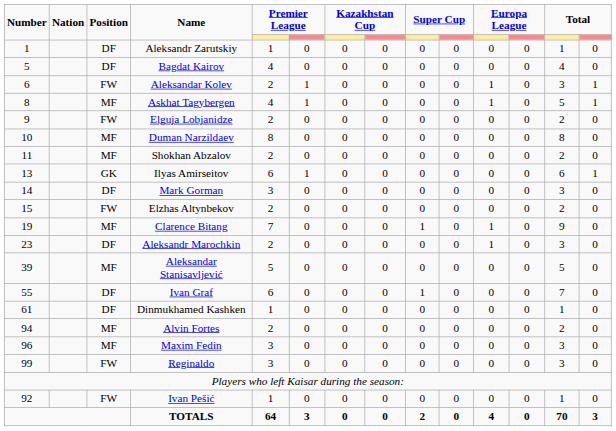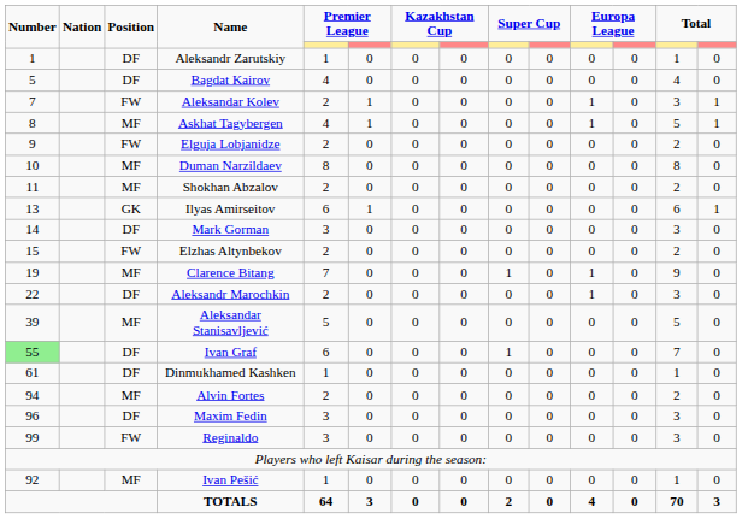 <table class="wikitable" style="text-align:center;">
 <tr>
 <td rowspan="2"  style="width:5%; text-align:center;"><strong>Number</strong></td>
 <td rowspan="2"  style="width:5%; text-align:center;"><strong>Nation</strong></td>
 <td rowspan="2"  style="width:5%; text-align:center;"><strong>Position</strong></td>
 <td rowspan="2"  style="width:20%; text-align:center;"><strong>Name</strong></td>
 <td colspan="2" style="text-align:center;"><strong><a href='#'>Premier League</a></strong></td>
 <td colspan="2" style="text-align:center;"><strong><a href='#'>Kazakhstan Cup</a></strong></td>
 <td colspan="2" style="text-align:center;"><strong><a href='#'>Super Cup</a></strong></td>
 <td colspan="2" style="text-align:center;"><strong><a href='#'>Europa League</a></strong></td>
 <td colspan="2" style="text-align:center;"><strong>Total</strong></td>
 </tr>
 <tr>
 <th style="width:60px; background:#fe9;"></th>
 <th style="width:60px; background:#ff8888;"></th>
 <th style="width:60px; background:#fe9;"></th>
 <th style="width:60px; background:#ff8888;"></th>
 <th style="width:60px; background:#fe9;"></th>
 <th style="width:60px; background:#ff8888;"></th>
 <th style="width:60px; background:#fe9;"></th>
 <th style="width:60px; background:#ff8888;"></th>
 <th style="width:60px; background:#fe9;"></th>
 <th style="width:60px; background:#ff8888;"></th>
 </tr>
 <tr>
 <td>1</td>
 <td></td>
 <td>DF</td>
 <td>Aleksandr Zarutskiy</td>
 <td>1</td>
 <td>0</td>
 <td>0</td>
 <td>0</td>
 <td>0</td>
 <td>0</td>
 <td>0</td>
 <td>0</td>
 <td>1</td>
 <td>0</td>
 </tr>
 <tr>
 <td>5</td>
 <td></td>
 <td>DF</td>
 <td><a href='#'>Bagdat Kairov</a></td>
 <td>4</td>
 <td>0</td>
 <td>0</td>
 <td>0</td>
 <td>0</td>
 <td>0</td>
 <td>0</td>
 <td>0</td>
 <td>4</td>
 <td>0</td>
 </tr>
 <tr>
-<td>6</td>
+<td>7</td>
 <td></td>
 <td>FW</td>
 <td><a href='#'>Aleksandar Kolev</a></td>
 <td>2</td>
 <td>1</td>
 <td>0</td>
 <td>0</td>
 <td>0</td>
 <td>0</td>
 <td>1</td>
 <td>0</td>
 <td>3</td>
 <td>1</td>
 </tr>
 <tr>
 <td>8</td>
 <td></td>
 <td>MF</td>
 <td><a href='#'>Askhat Tagybergen</a></td>
 <td>4</td>
 <td>1</td>
 <td>0</td>
 <td>0</td>
 <td>0</td>
 <td>0</td>
 <td>1</td>
 <td>0</td>
 <td>5</td>
 <td>1</td>
 </tr>
 <tr>
 <td>9</td>
 <td></td>
 <td>FW</td>
 <td><a href='#'>Elguja Lobjanidze</a></td>
 <td>2</td>
 <td>0</td>
 <td>0</td>
 <td>0</td>
 <td>0</td>
 <td>0</td>
 <td>0</td>
 <td>0</td>
 <td>2</td>
 <td>0</td>
 </tr>
 <tr>
 <td>10</td>
 <td></td>
 <td>MF</td>
 <td><a href='#'>Duman Narzildaev</a></td>
 <td>8</td>
 <td>0</td>
 <td>0</td>
 <td>0</td>
 <td>0</td>
 <td>0</td>
 <td>0</td>
 <td>0</td>
 <td>8</td>
 <td>0</td>
 </tr>
 <tr>
 <td>11</td>
 <td></td>
 <td>MF</td>
 <td>Shokhan Abzalov</td>
 <td>2</td>
 <td>0</td>
 <td>0</td>
 <td>0</td>
 <td>0</td>
 <td>0</td>
 <td>0</td>
 <td>0</td>
 <td>2</td>
 <td>0</td>
 </tr>
 <tr>
 <td>13</td>
 <td></td>
 <td>GK</td>
 <td>Ilyas Amirseitov</td>
 <td>6</td>
 <td>1</td>
 <td>0</td>
 <td>0</td>
 <td>0</td>
 <td>0</td>
 <td>0</td>
 <td>0</td>
 <td>6</td>
 <td>1</td>
 </tr>
 <tr>
 <td>14</td>
 <td></td>
 <td>DF</td>
 <td><a href='#'>Mark Gorman</a></td>
 <td>3</td>
 <td>0</td>
 <td>0</td>
 <td>0</td>
 <td>0</td>
 <td>0</td>
 <td>0</td>
 <td>0</td>
 <td>3</td>
 <td>0</td>
 </tr>
 <tr>
 <td>15</td>
 <td></td>
 <td>FW</td>
 <td>Elzhas Altynbekov</td>
 <td>2</td>
 <td>0</td>
 <td>0</td>
 <td>0</td>
 <td>0</td>
 <td>0</td>
 <td>0</td>
 <td>0</td>
 <td>2</td>
 <td>0</td>
 </tr>
 <tr>
 <td>19</td>
 <td></td>
 <td>MF</td>
 <td><a href='#'>Clarence Bitang</a></td>
 <td>7</td>
 <td>0</td>
 <td>0</td>
 <td>0</td>
 <td>1</td>
 <td>0</td>
 <td>1</td>
 <td>0</td>
 <td>9</td>
 <td>0</td>
 </tr>
 <tr>
-<td>23</td>
+<td>22</td>
 <td></td>
 <td>DF</td>
 <td><a href='#'>Aleksandr Marochkin</a></td>
 <td>2</td>
 <td>0</td>
 <td>0</td>
 <td>0</td>
 <td>0</td>
 <td>0</td>
 <td>1</td>
 <td>0</td>
 <td>3</td>
 <td>0</td>
 </tr>
 <tr>
 <td>39</td>
 <td></td>
 <td>MF</td>
 <td><a href='#'>Aleksandar Stanisavljević</a></td>
 <td>5</td>
 <td>0</td>
 <td>0</td>
 <td>0</td>
 <td>0</td>
 <td>0</td>
 <td>0</td>
 <td>0</td>
 <td>5</td>
 <td>0</td>
 </tr>
 <tr>
-<td>55</td>
+<td style="background: lightgreen;">55</td>
 <td></td>
 <td>DF</td>
 <td><a href='#'>Ivan Graf</a></td>
 <td>6</td>
 <td>0</td>
 <td>0</td>
 <td>0</td>
 <td>1</td>
 <td>0</td>
 <td>0</td>
 <td>0</td>
 <td>7</td>
 <td>0</td>
 </tr>
 <tr>
 <td>61</td>
 <td></td>
 <td>DF</td>
 <td>Dinmukhamed Kashken</td>
 <td>1</td>
 <td>0</td>
 <td>0</td>
 <td>0</td>
 <td>0</td>
 <td>0</td>
 <td>0</td>
 <td>0</td>
 <td>1</td>
 <td>0</td>
 </tr>
 <tr>
 <td>94</td>
 <td></td>
 <td>MF</td>
 <td><a href='#'>Alvin Fortes</a></td>
 <td>2</td>
 <td>0</td>
 <td>0</td>
 <td>0</td>
 <td>0</td>
 <td>0</td>
 <td>0</td>
 <td>0</td>
 <td>2</td>
 <td>0</td>
 </tr>
 <tr>
 <td>96</td>
 <td></td>
-<td>MF</td>
+<td>DF</td>
 <td><a href='#'>Maxim Fedin</a></td>
 <td>3</td>
 <td>0</td>
 <td>0</td>
 <td>0</td>
 <td>0</td>
 <td>0</td>
 <td>0</td>
 <td>0</td>
 <td>3</td>
 <td>0</td>
 </tr>
 <tr>
 <td>99</td>
 <td></td>
 <td>FW</td>
 <td><a href='#'>Reginaldo</a></td>
 <td>3</td>
 <td>0</td>
 <td>0</td>
 <td>0</td>
 <td>0</td>
 <td>0</td>
 <td>0</td>
 <td>0</td>
 <td>3</td>
 <td>0</td>
 </tr>
 <tr>
 <td colspan="14"><em>Players who left Kaisar during the season:</em></td>
 </tr>
 <tr>
 <td>92</td>
 <td></td>
-<td>FW</td>
+<td>MF</td>
 <td><a href='#'>Ivan Pešić</a></td>
 <td>1</td>
 <td>0</td>
 <td>0</td>
 <td>0</td>
 <td>0</td>
 <td>0</td>
 <td>0</td>
 <td>0</td>
 <td>1</td>
 <td>0</td>
 </tr>
 <tr>
 <td colspan="3"></td>
 <td><strong>TOTALS</strong></td>
 <td><strong>64</strong></td>
 <td><strong>3</strong></td>
 <td><strong>0</strong></td>
 <td><strong>0</strong></td>
 <td><strong>2</strong></td>
 <td><strong>0</strong></td>
 <td><strong>4</strong></td>
 <td><strong>0</strong></td>
 <td><strong>70</strong></td>
 <td><strong>3</strong></td>
 </tr>
 </table>
